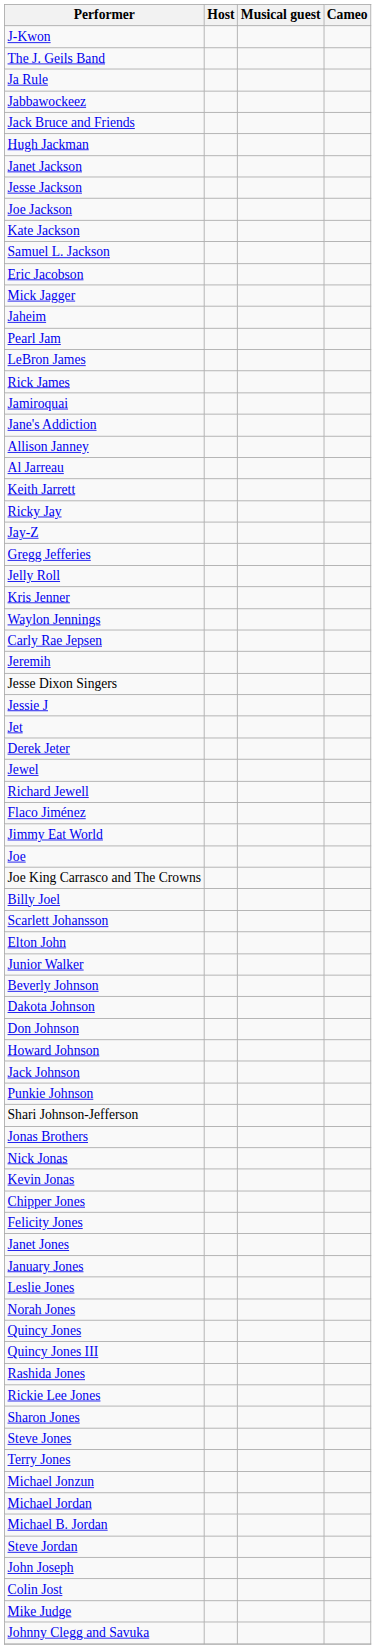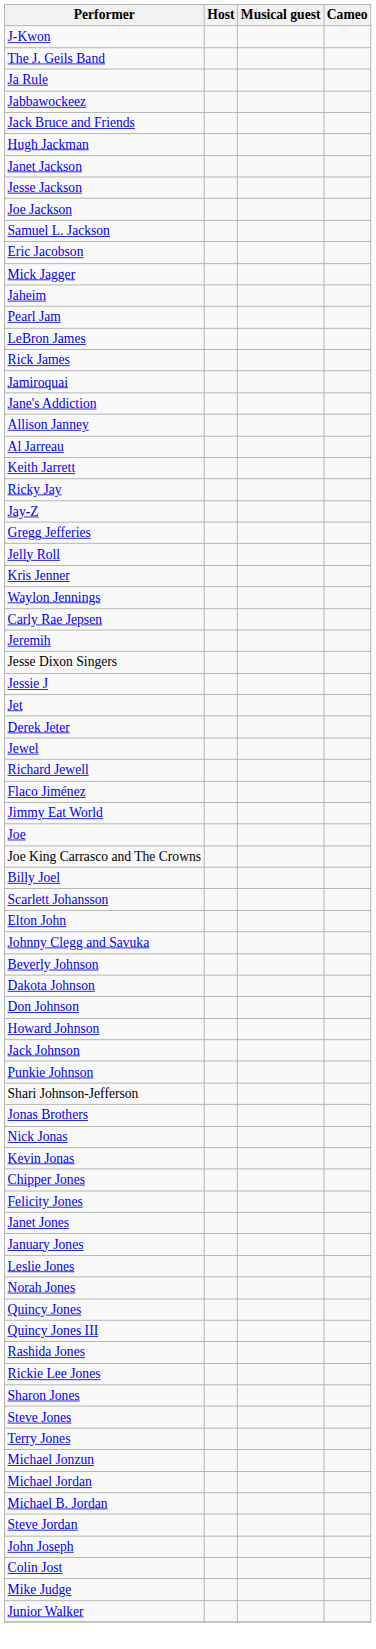 <table class="wikitable sortable">
 <tr>
 <th>Performer</th>
 <th>Host</th>
 <th>Musical guest</th>
 <th>Cameo</th>
 </tr>
 <tr>
 <td><a href='#'>J-Kwon</a></td>
 <td align="center"></td>
 <td align="center"></td>
 <td align="center"></td>
 </tr>
 <tr>
 <td><a href='#'>The J. Geils Band</a></td>
 <td align="center"></td>
 <td align="center"></td>
 <td align="center"></td>
 </tr>
 <tr>
 <td><a href='#'>Ja Rule</a></td>
 <td align="center"></td>
 <td align="center"></td>
 <td align="center"></td>
 </tr>
 <tr>
 <td><a href='#'>Jabbawockeez</a></td>
 <td align="center"></td>
 <td align="center"></td>
 <td align="center"></td>
 </tr>
 <tr>
 <td><a href='#'>Jack Bruce and Friends</a></td>
 <td align="center"></td>
 <td align="center"></td>
 <td align="center"></td>
 </tr>
 <tr>
 <td><a href='#'>Hugh Jackman</a></td>
 <td align="center"></td>
 <td align="center"></td>
 <td align="center"></td>
 </tr>
 <tr>
 <td><a href='#'>Janet Jackson</a></td>
 <td align="center"></td>
 <td align="center"></td>
 <td align="center"></td>
 </tr>
 <tr>
 <td><a href='#'>Jesse Jackson</a></td>
 <td align="center"></td>
 <td align="center"></td>
 <td align="center"></td>
 </tr>
 <tr>
 <td><a href='#'>Joe Jackson</a></td>
-<td align="center"></td>
-<td align="center"></td>
-<td align="center"></td>
-</tr>
-<tr>
-<td><a href='#'>Kate Jackson</a></td>
 <td align="center"></td>
 <td align="center"></td>
 <td align="center"></td>
 </tr>
 <tr>
 <td><a href='#'>Samuel L. Jackson</a></td>
 <td align="center"></td>
 <td align="center"></td>
 <td align="center"></td>
 </tr>
 <tr>
 <td><a href='#'>Eric Jacobson</a></td>
 <td style="text-align:center;"></td>
 <td style="text-align:center;"></td>
 <td style="text-align:center;"></td>
 </tr>
 <tr>
 <td><a href='#'>Mick Jagger</a></td>
 <td align="center"></td>
 <td align="center"></td>
 <td align="center"></td>
 </tr>
 <tr>
 <td><a href='#'>Jaheim</a></td>
 <td align="center"></td>
 <td align="center"></td>
 <td align="center"></td>
 </tr>
 <tr>
 <td><a href='#'>Pearl Jam</a></td>
 <td align="center"></td>
 <td align="center"></td>
 <td align="center"></td>
 </tr>
 <tr>
 <td><a href='#'>LeBron James</a></td>
 <td align="center"></td>
 <td align="center"></td>
 <td align="center"></td>
 </tr>
 <tr>
 <td><a href='#'>Rick James</a></td>
 <td align="center"></td>
 <td align="center"></td>
 <td align="center"></td>
 </tr>
 <tr>
 <td><a href='#'>Jamiroquai</a></td>
 <td align="center"></td>
 <td align="center"></td>
 <td align="center"></td>
 </tr>
 <tr>
 <td><a href='#'>Jane's Addiction</a></td>
 <td align="center"></td>
 <td align="center"></td>
 <td align="center"></td>
 </tr>
 <tr>
 <td><a href='#'>Allison Janney</a></td>
 <td align="center"></td>
 <td align="center"></td>
 <td align="center"></td>
 </tr>
 <tr>
 <td><a href='#'>Al Jarreau</a></td>
 <td align="center"></td>
 <td align="center"></td>
 <td align="center"></td>
 </tr>
 <tr>
 <td><a href='#'>Keith Jarrett</a></td>
 <td align="center"></td>
 <td align="center"></td>
 <td align="center"></td>
 </tr>
 <tr>
 <td><a href='#'>Ricky Jay</a></td>
 <td align="center"></td>
 <td align="center"></td>
 <td align="center"></td>
 </tr>
 <tr>
 <td><a href='#'>Jay-Z</a></td>
 <td align="center"></td>
 <td align="center"></td>
 <td align="center"></td>
 </tr>
 <tr>
 <td><a href='#'>Gregg Jefferies</a></td>
 <td align="center"></td>
 <td align="center"></td>
 <td align="center"></td>
 </tr>
 <tr>
 <td><a href='#'>Jelly Roll</a></td>
 <td align="center"></td>
 <td align="center"></td>
 <td align="center"></td>
 </tr>
 <tr>
 <td><a href='#'>Kris Jenner</a></td>
 <td align="center"></td>
 <td align="center"></td>
 <td align="center"></td>
 </tr>
 <tr>
 <td><a href='#'>Waylon Jennings</a></td>
 <td align="center"></td>
 <td align="center"></td>
 <td align="center"></td>
 </tr>
 <tr>
 <td><a href='#'>Carly Rae Jepsen</a></td>
 <td align="center"></td>
 <td align="center"></td>
 <td align="center"></td>
 </tr>
 <tr>
 <td><a href='#'>Jeremih</a></td>
 <td align="center"></td>
 <td align="center"></td>
 <td align="center"></td>
 </tr>
 <tr>
 <td>Jesse Dixon Singers</td>
 <td align="center"></td>
 <td align="center"></td>
 <td align="center"></td>
 </tr>
 <tr>
 <td><a href='#'>Jessie J</a></td>
 <td align="center"></td>
 <td align="center"></td>
 <td align="center"></td>
 </tr>
 <tr>
 <td><a href='#'>Jet</a></td>
 <td align="center"></td>
 <td align="center"></td>
 <td align="center"></td>
 </tr>
 <tr>
 <td><a href='#'>Derek Jeter</a></td>
 <td align="center"></td>
 <td align="center"></td>
 <td align="center"></td>
 </tr>
 <tr>
 <td><a href='#'>Jewel</a></td>
 <td align="center"></td>
 <td align="center"></td>
 <td align="center"></td>
 </tr>
 <tr>
 <td><a href='#'>Richard Jewell</a></td>
 <td align="center"></td>
 <td align="center"></td>
 <td align="center"></td>
 </tr>
 <tr>
 <td><a href='#'>Flaco Jiménez</a></td>
 <td align="center"></td>
 <td align="center"></td>
 <td align="center"></td>
 </tr>
 <tr>
 <td><a href='#'>Jimmy Eat World</a></td>
 <td align="center"></td>
 <td align="center"></td>
 <td align="center"></td>
 </tr>
 <tr>
 <td><a href='#'>Joe</a></td>
 <td align="center"></td>
 <td align="center"></td>
 <td align="center"></td>
 </tr>
 <tr>
 <td>Joe King Carrasco and The Crowns</td>
 <td align="center"></td>
 <td align="center"></td>
 <td align="center"></td>
 </tr>
 <tr>
 <td><a href='#'>Billy Joel</a></td>
 <td align="center"></td>
 <td align="center"></td>
 <td align="center"></td>
 </tr>
 <tr>
 <td><a href='#'>Scarlett Johansson</a></td>
 <td align="center"></td>
 <td align="center"></td>
 <td align="center"></td>
 </tr>
 <tr>
 <td><a href='#'>Elton John</a></td>
 <td align="center"></td>
 <td align="center"></td>
 <td align="center"></td>
 </tr>
 <tr>
-<td><a href='#'>Junior Walker</a></td>
+<td><a href='#'>Johnny Clegg and Savuka</a></td>
 <td align="center"></td>
 <td align="center"></td>
 <td align="center"></td>
 </tr>
 <tr>
 <td><a href='#'>Beverly Johnson</a></td>
 <td align="center"></td>
 <td align="center"></td>
 <td align="center"></td>
 </tr>
 <tr>
 <td><a href='#'>Dakota Johnson</a></td>
 <td align="center"></td>
 <td align="center"></td>
 <td align="center"></td>
 </tr>
 <tr>
 <td><a href='#'>Don Johnson</a></td>
 <td align="center"></td>
 <td align="center"></td>
 <td align="center"></td>
 </tr>
 <tr>
 <td><a href='#'>Howard Johnson</a></td>
 <td align="center"></td>
 <td align="center"></td>
 <td align="center"></td>
 </tr>
 <tr>
 <td><a href='#'>Jack Johnson</a></td>
 <td align="center"></td>
 <td align="center"></td>
 <td align="center"></td>
 </tr>
 <tr>
 <td><a href='#'>Punkie Johnson</a></td>
 <td align="center"></td>
 <td align="center"></td>
 <td align="center"></td>
 </tr>
 <tr>
 <td>Shari Johnson-Jefferson</td>
 <td align="center"></td>
 <td align="center"></td>
 <td align="center"></td>
 </tr>
 <tr>
 <td><a href='#'>Jonas Brothers</a></td>
 <td align="center"></td>
 <td align="center"></td>
 <td align="center"></td>
 </tr>
 <tr>
 <td><a href='#'>Nick Jonas</a></td>
 <td align="center"></td>
 <td align="center"></td>
 <td align="center"></td>
 </tr>
 <tr>
 <td><a href='#'>Kevin Jonas</a></td>
 <td align="center"></td>
 <td align="center"></td>
 <td align="center"></td>
 </tr>
 <tr>
 <td><a href='#'>Chipper Jones</a></td>
 <td align="center"></td>
 <td align="center"></td>
 <td align="center"></td>
 </tr>
 <tr>
 <td><a href='#'>Felicity Jones</a></td>
 <td align="center"></td>
 <td align="center"></td>
 <td align="center"></td>
 </tr>
 <tr>
 <td><a href='#'>Janet Jones</a></td>
 <td align="center"></td>
 <td align="center"></td>
 <td align="center"></td>
 </tr>
 <tr>
 <td><a href='#'>January Jones</a></td>
 <td align="center"></td>
 <td align="center"></td>
 <td align="center"></td>
 </tr>
 <tr>
 <td><a href='#'>Leslie Jones</a></td>
 <td align="center"></td>
 <td align="center"></td>
 <td align="center"></td>
 </tr>
 <tr>
 <td><a href='#'>Norah Jones</a></td>
 <td align="center"></td>
 <td align="center"></td>
 <td align="center"></td>
 </tr>
 <tr>
 <td><a href='#'>Quincy Jones</a></td>
 <td align="center"></td>
 <td align="center"></td>
 <td align="center"></td>
 </tr>
 <tr>
 <td><a href='#'>Quincy Jones III</a></td>
 <td align="center"></td>
 <td align="center"></td>
 <td align="center"></td>
 </tr>
 <tr>
 <td><a href='#'>Rashida Jones</a></td>
 <td align="center"></td>
 <td align="center"></td>
 <td align="center"></td>
 </tr>
 <tr>
 <td><a href='#'>Rickie Lee Jones</a></td>
 <td align="center"></td>
 <td align="center"></td>
 <td align="center"></td>
 </tr>
 <tr>
 <td><a href='#'>Sharon Jones</a></td>
 <td align="center"></td>
 <td align="center"></td>
 <td align="center"></td>
 </tr>
 <tr>
 <td><a href='#'>Steve Jones</a></td>
 <td align="center"></td>
 <td align="center"></td>
 <td align="center"></td>
 </tr>
 <tr>
 <td><a href='#'>Terry Jones</a></td>
 <td align="center"></td>
 <td align="center"></td>
 <td align="center"></td>
 </tr>
 <tr>
 <td><a href='#'>Michael Jonzun</a></td>
 <td align="center"></td>
 <td align="center"></td>
 <td align="center"></td>
 </tr>
 <tr>
 <td><a href='#'>Michael Jordan</a></td>
 <td align="center"></td>
 <td align="center"></td>
 <td align="center"></td>
 </tr>
 <tr>
 <td><a href='#'>Michael B. Jordan</a></td>
 <td align="center"></td>
 <td align="center"></td>
 <td align="center"></td>
 </tr>
 <tr>
 <td><a href='#'>Steve Jordan</a></td>
 <td align="center"></td>
 <td align="center"></td>
 <td align="center"></td>
 </tr>
 <tr>
 <td><a href='#'>John Joseph</a></td>
 <td align="center"></td>
 <td align="center"></td>
 <td align="center"></td>
 </tr>
 <tr>
 <td><a href='#'>Colin Jost</a></td>
 <td style="text-align:center;"></td>
 <td style="text-align:center;"></td>
 <td style="text-align:center;"></td>
 </tr>
 <tr>
 <td><a href='#'>Mike Judge</a></td>
 <td align="center"></td>
 <td align="center"></td>
 <td align="center"></td>
 </tr>
 <tr>
-<td><a href='#'>Johnny Clegg and Savuka</a></td>
+<td><a href='#'>Junior Walker</a></td>
 <td align="center"></td>
 <td align="center"></td>
 <td align="center"></td>
 </tr>
 <tr>
 </tr>
 </table>
